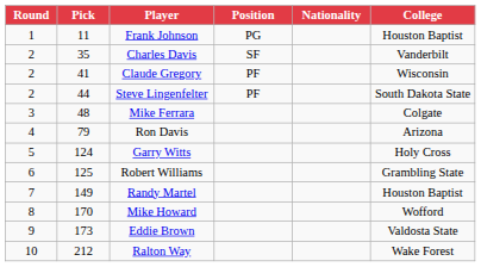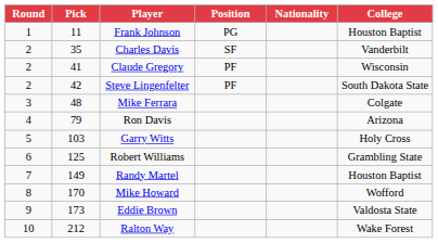 <table class="wikitable sortable sortable">
 <tr>
 <th style="background-color: #E23B45;  color: #FFFFFF" width="10%">Round</th>
 <th style="background-color: #E23B45;  color: #FFFFFF" width="10%">Pick</th>
 <th style="background-color: #E23B45;  color: #FFFFFF" width="20%">Player</th>
 <th style="background-color: #E23B45;  color: #FFFFFF" width="15%">Position</th>
 <th style="background-color: #E23B45;  color: #FFFFFF" width="15%">Nationality</th>
 <th style="background-color: #E23B45;  color: #FFFFFF" width="20%">College</th>
 </tr>
 <tr style="text-align: center">
 <td>1</td>
 <td>11</td>
 <td><a href='#'>Frank Johnson</a></td>
 <td>PG</td>
 <td></td>
 <td>Houston Baptist</td>
 </tr>
 <tr style="text-align: center">
 <td>2</td>
 <td>35</td>
 <td><a href='#'>Charles Davis</a></td>
 <td>SF</td>
 <td></td>
 <td>Vanderbilt</td>
 </tr>
 <tr style="text-align: center">
 <td>2</td>
 <td>41</td>
 <td><a href='#'>Claude Gregory</a></td>
 <td>PF</td>
 <td></td>
 <td>Wisconsin</td>
 </tr>
 <tr style="text-align: center">
 <td>2</td>
-<td>44</td>
+<td>42</td>
 <td><a href='#'>Steve Lingenfelter</a></td>
 <td>PF</td>
 <td></td>
 <td>South Dakota State</td>
 </tr>
 <tr style="text-align: center">
 <td>3</td>
 <td>48</td>
 <td><a href='#'>Mike Ferrara</a></td>
 <td></td>
 <td></td>
 <td>Colgate</td>
 </tr>
 <tr style="text-align: center">
 <td>4</td>
 <td>79</td>
 <td>Ron Davis</td>
 <td></td>
 <td></td>
 <td>Arizona</td>
 </tr>
 <tr style="text-align: center">
 <td>5</td>
-<td>124</td>
+<td>103</td>
 <td><a href='#'>Garry Witts</a></td>
 <td></td>
 <td></td>
 <td>Holy Cross</td>
 </tr>
 <tr style="text-align: center">
 <td>6</td>
 <td>125</td>
 <td>Robert Williams</td>
 <td></td>
 <td></td>
 <td>Grambling State</td>
 </tr>
 <tr style="text-align: center">
 <td>7</td>
 <td>149</td>
 <td><a href='#'>Randy Martel</a></td>
 <td></td>
 <td></td>
 <td>Houston Baptist</td>
 </tr>
 <tr style="text-align: center">
 <td>8</td>
 <td>170</td>
 <td><a href='#'>Mike Howard</a></td>
 <td></td>
 <td></td>
 <td>Wofford</td>
 </tr>
 <tr style="text-align: center">
 <td>9</td>
 <td>173</td>
 <td><a href='#'>Eddie Brown</a></td>
 <td></td>
 <td></td>
 <td>Valdosta State</td>
 </tr>
 <tr style="text-align: center">
 <td>10</td>
 <td>212</td>
 <td><a href='#'>Ralton Way</a></td>
 <td></td>
 <td></td>
 <td>Wake Forest</td>
 </tr>
 </table>
